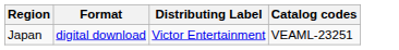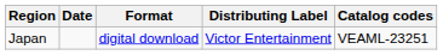 <table class="wikitable">
 <tr>
 <th>Region</th>
+<th>Date</th>
 <th>Format</th>
 <th>Distributing Label</th>
 <th>Catalog codes</th>
 </tr>
 <tr>
 <td>Japan</td>
+<td></td>
 <td><a href='#'>digital download</a></td>
 <td><a href='#'>Victor Entertainment</a></td>
 <td>VEAML-23251</td>
 </tr>
 </table>
